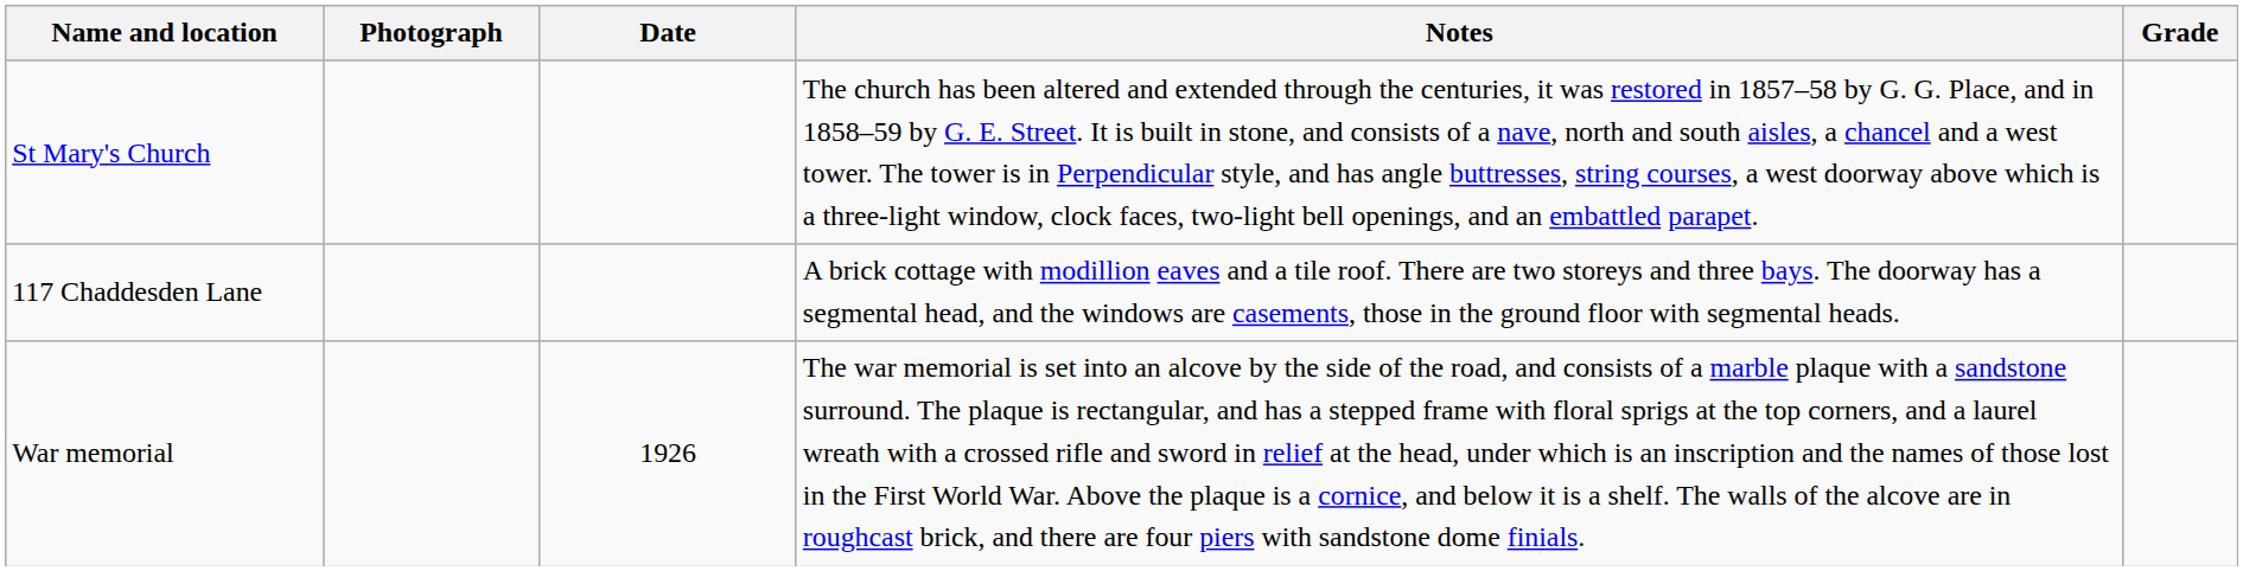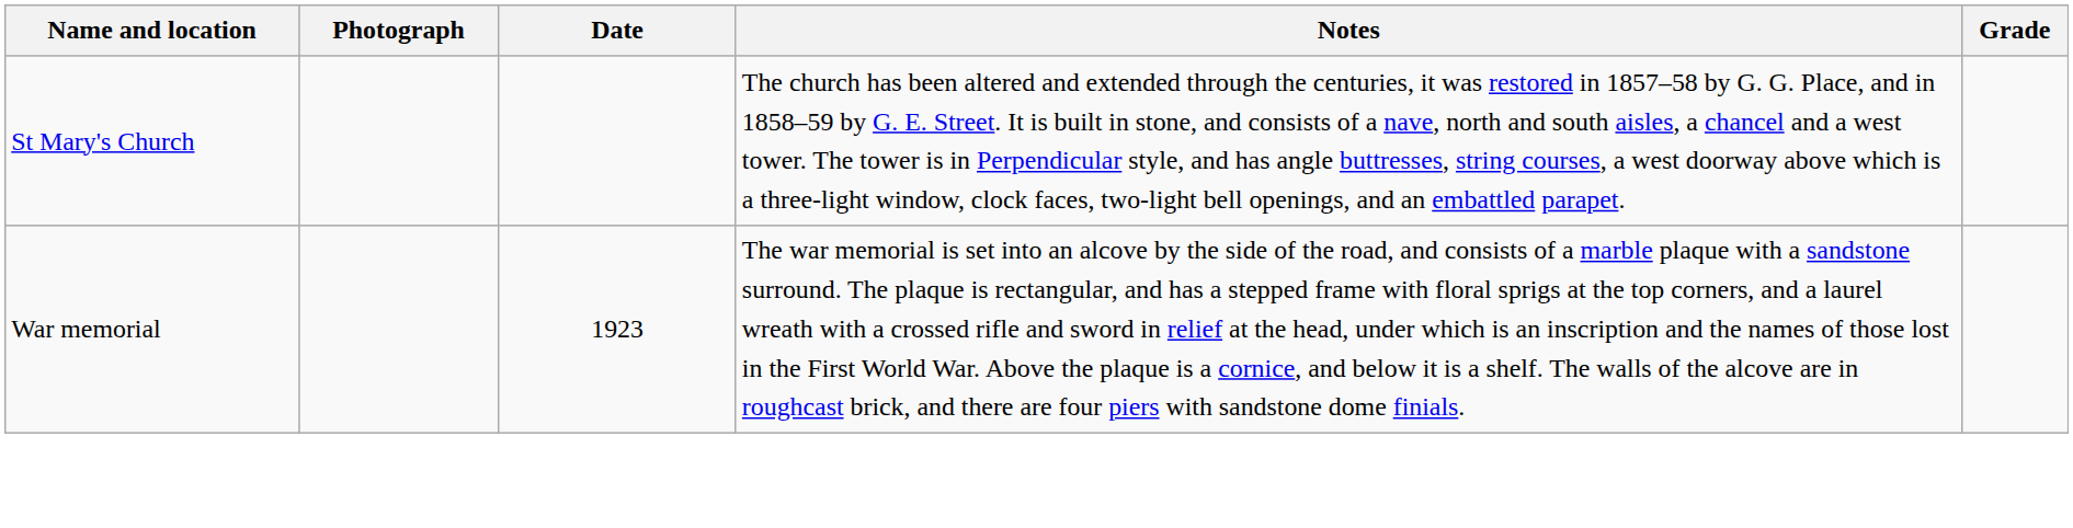 <table class="wikitable sortable plainrowheaders" style="width:100%; border:0; text-align:left; line-height:150%;">
 <tr>
 <th scope="col"  style="width:150px">Name and location</th>
 <th scope="col"  style="width:100px" class="unsortable">Photograph</th>
 <th scope="col"  style="width:120px">Date</th>
 <th scope="col"  style="width:650px" class="unsortable">Notes</th>
 <th scope="col"  style="width:50px">Grade</th>
 </tr>
 <tr>
 <td><a href='#'>St Mary's Church</a><br><small></small></td>
 <td></td>
 <td align="center"></td>
 <td>The church has been altered and extended through the centuries, it was <a href='#'>restored</a> in 1857–58 by G. G. Place, and in 1858–59 by <a href='#'>G. E. Street</a>.  It is built in stone, and consists of a <a href='#'>nave</a>, north and south <a href='#'>aisles</a>, a <a href='#'>chancel</a> and a west tower.  The tower is in <a href='#'>Perpendicular</a> style, and has angle <a href='#'>buttresses</a>, <a href='#'>string courses</a>, a west doorway above which is a three-light window, clock faces, two-light bell openings, and an <a href='#'>embattled</a> <a href='#'>parapet</a>.</td>
 <td align="center" ></td>
 </tr>
 <tr>
-<td>117 Chaddesden Lane<br><small></small></td>
-<td></td>
-<td align="center"></td>
-<td>A brick cottage with <a href='#'>modillion</a> <a href='#'>eaves</a> and a tile roof.  There are two storeys and three <a href='#'>bays</a>.  The doorway has a segmental head, and the windows are <a href='#'>casements</a>, those in the ground floor with segmental heads.</td>
-<td align="center" ></td>
-</tr>
-<tr>
 <td>War memorial<br><small></small></td>
 <td></td>
-<td align="center">1926</td>
+<td align="center">1923</td>
 <td>The war memorial is set into an alcove by the side of the road, and consists of a <a href='#'>marble</a> plaque with a <a href='#'>sandstone</a> surround.  The plaque is rectangular, and has a stepped frame with floral sprigs at the top corners, and a laurel wreath with a crossed rifle and sword in <a href='#'>relief</a> at the head, under which is an inscription and the names of those lost in the First World War.  Above the plaque is a <a href='#'>cornice</a>, and below it is a shelf.  The walls of the alcove are in <a href='#'>roughcast</a> brick, and there are four <a href='#'>piers</a> with sandstone dome <a href='#'>finials</a>.</td>
 <td align="center" ></td>
 </tr>
 <tr>
 </tr>
 </table>
